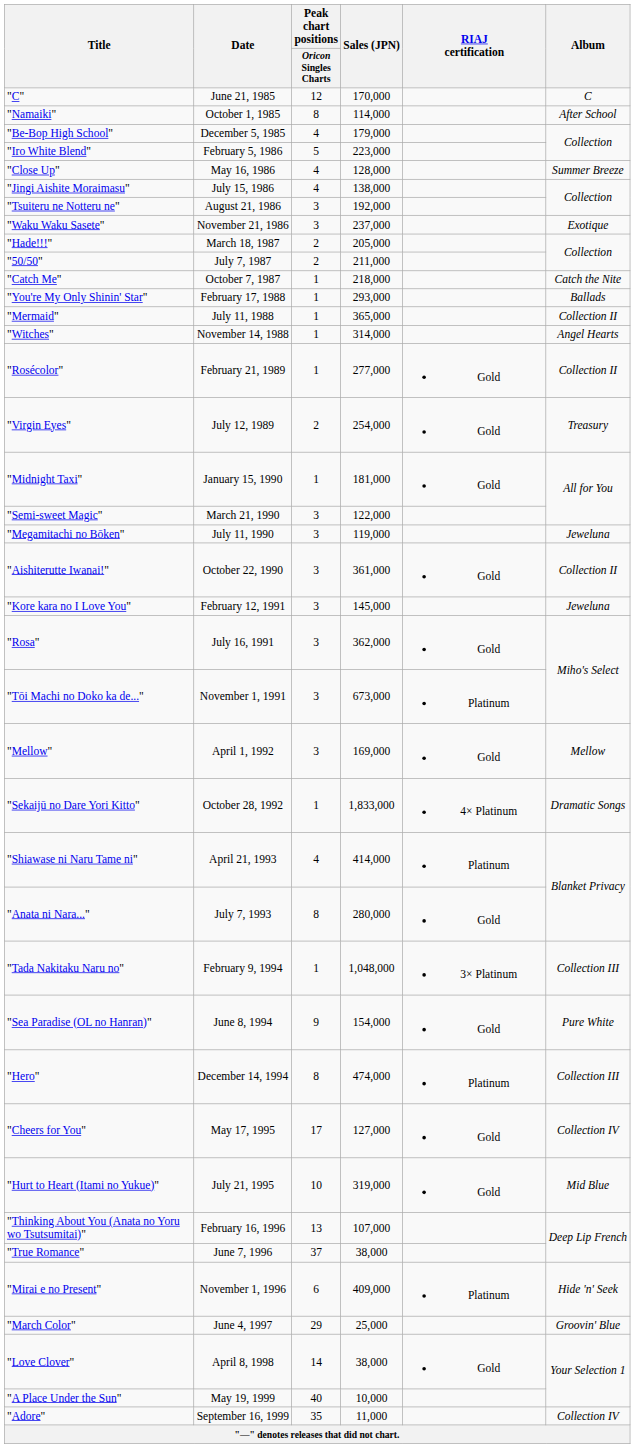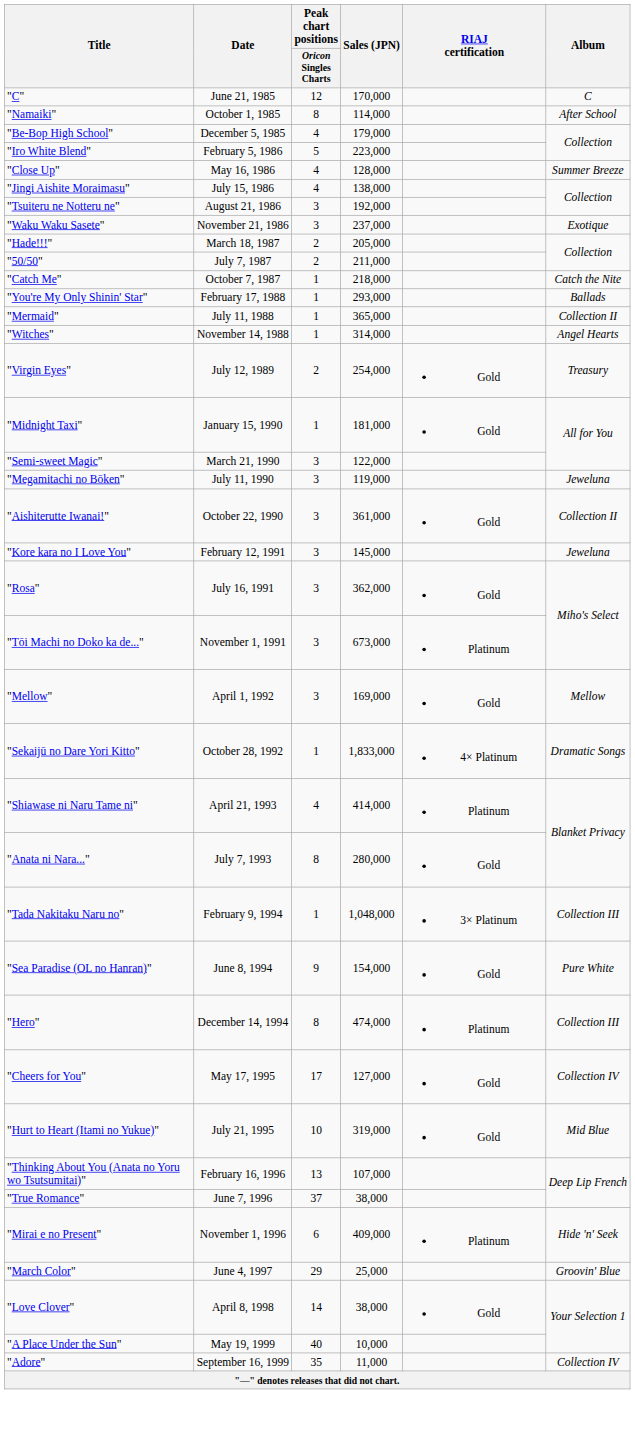 <table class="wikitable plainrowheaders" style="text-align:center;">
 <tr>
 <th scope="col" rowspan="2" style="width:16em;">Title</th>
 <th scope="col" rowspan="2">Date</th>
 <th scope="col" colspan="1">Peak chart positions</th>
 <th scope="col" rowspan="2">Sales (JPN)</th>
 <th scope="col" rowspan="2" style="width:12em;"><a href='#'>RIAJ</a><br>certification</th>
 <th scope="col" rowspan="2">Album</th>
 </tr>
 <tr>
 <th style="width:3em;font-size:85%"><em>Oricon</em> Singles Charts<br></th>
 </tr>
 <tr>
 <td align="left">"<a href='#'>C</a>"</td>
 <td>June 21, 1985</td>
 <td>12</td>
 <td>170,000</td>
 <td></td>
 <td><em>C</em></td>
 </tr>
 <tr>
 <td align="left">"<a href='#'>Namaiki</a>"</td>
 <td>October 1, 1985</td>
 <td>8</td>
 <td>114,000</td>
 <td></td>
 <td><em>After School</em></td>
 </tr>
 <tr>
 <td align="left">"<a href='#'>Be-Bop High School</a>"</td>
 <td>December 5, 1985</td>
 <td>4</td>
 <td>179,000</td>
 <td></td>
 <td rowspan="2"><em>Collection</em></td>
 </tr>
 <tr>
 <td align="left">"<a href='#'>Iro White Blend</a>"</td>
 <td>February 5, 1986</td>
 <td>5</td>
 <td>223,000</td>
 <td></td>
 </tr>
 <tr>
 <td align="left">"<a href='#'>Close Up</a>"</td>
 <td>May 16, 1986</td>
 <td>4</td>
 <td>128,000</td>
 <td></td>
 <td><em>Summer Breeze</em></td>
 </tr>
 <tr>
 <td align="left">"<a href='#'>Jingi Aishite Moraimasu</a>"</td>
 <td>July 15, 1986</td>
 <td>4</td>
 <td>138,000</td>
 <td></td>
 <td rowspan="2"><em>Collection</em></td>
 </tr>
 <tr>
 <td align="left">"<a href='#'>Tsuiteru ne Notteru ne</a>"</td>
 <td>August 21, 1986</td>
 <td>3</td>
 <td>192,000</td>
 <td></td>
 </tr>
 <tr>
 <td align="left">"<a href='#'>Waku Waku Sasete</a>"</td>
 <td>November 21, 1986</td>
 <td>3</td>
 <td>237,000</td>
 <td></td>
 <td><em>Exotique</em></td>
 </tr>
 <tr>
 <td align="left">"<a href='#'>Hade!!!</a>"</td>
 <td>March 18, 1987</td>
 <td>2</td>
 <td>205,000</td>
 <td></td>
 <td rowspan="2"><em>Collection</em></td>
 </tr>
 <tr>
 <td align="left">"<a href='#'>50/50</a>"</td>
 <td>July 7, 1987</td>
 <td>2</td>
 <td>211,000</td>
 <td></td>
 </tr>
 <tr>
 <td align="left">"<a href='#'>Catch Me</a>"</td>
 <td>October 7, 1987</td>
 <td>1</td>
 <td>218,000</td>
 <td></td>
 <td><em>Catch the Nite</em></td>
 </tr>
 <tr>
 <td align="left">"<a href='#'>You're My Only Shinin' Star</a>"</td>
 <td>February 17, 1988</td>
 <td>1</td>
 <td>293,000</td>
 <td></td>
 <td><em>Ballads</em></td>
 </tr>
 <tr>
 <td align="left">"<a href='#'>Mermaid</a>"</td>
 <td>July 11, 1988</td>
 <td>1</td>
 <td>365,000</td>
 <td></td>
 <td><em>Collection II</em></td>
 </tr>
 <tr>
 <td align="left">"<a href='#'>Witches</a>"</td>
 <td>November 14, 1988</td>
 <td>1</td>
 <td>314,000</td>
 <td></td>
 <td><em>Angel Hearts</em></td>
-</tr>
-<tr>
-<td align="left">"<a href='#'>Rosécolor</a>"</td>
-<td>February 21, 1989</td>
-<td>1</td>
-<td>277,000</td>
-<td><br><ul><li>Gold</li></ul></td>
-<td><em>Collection II</em></td>
 </tr>
 <tr>
 <td align="left">"<a href='#'>Virgin Eyes</a>"</td>
 <td>July 12, 1989</td>
 <td>2</td>
 <td>254,000</td>
 <td><br><ul><li>Gold</li></ul></td>
 <td><em>Treasury</em></td>
 </tr>
 <tr>
 <td align="left">"<a href='#'>Midnight Taxi</a>"</td>
 <td>January 15, 1990</td>
 <td>1</td>
 <td>181,000</td>
 <td><br><ul><li>Gold</li></ul></td>
 <td rowspan="2"><em>All for You</em></td>
 </tr>
 <tr>
 <td align="left">"<a href='#'>Semi-sweet Magic</a>"</td>
 <td>March 21, 1990</td>
 <td>3</td>
 <td>122,000</td>
 <td></td>
 </tr>
 <tr>
 <td align="left">"<a href='#'>Megamitachi no Bōken</a>"</td>
 <td>July 11, 1990</td>
 <td>3</td>
 <td>119,000</td>
 <td></td>
 <td><em>Jeweluna</em></td>
 </tr>
 <tr>
 <td align="left">"<a href='#'>Aishiterutte Iwanai!</a>"</td>
 <td>October 22, 1990</td>
 <td>3</td>
 <td>361,000</td>
 <td><br><ul><li>Gold</li></ul></td>
 <td><em>Collection II</em></td>
 </tr>
 <tr>
 <td align="left">"<a href='#'>Kore kara no I Love You</a>"</td>
 <td>February 12, 1991</td>
 <td>3</td>
 <td>145,000</td>
 <td></td>
 <td><em>Jeweluna</em></td>
 </tr>
 <tr>
 <td align="left">"<a href='#'>Rosa</a>"</td>
 <td>July 16, 1991</td>
 <td>3</td>
 <td>362,000</td>
 <td><br><ul><li>Gold</li></ul></td>
 <td rowspan="2"><em>Miho's Select</em></td>
 </tr>
 <tr>
 <td align="left">"<a href='#'>Tōi Machi no Doko ka de...</a>"</td>
 <td>November 1, 1991</td>
 <td>3</td>
 <td>673,000</td>
 <td><br><ul><li>Platinum</li></ul></td>
 </tr>
 <tr>
 <td align="left">"<a href='#'>Mellow</a>"</td>
 <td>April 1, 1992</td>
 <td>3</td>
 <td>169,000</td>
 <td><br><ul><li>Gold</li></ul></td>
 <td><em>Mellow</em></td>
 </tr>
 <tr>
 <td align="left">"<a href='#'>Sekaijū no Dare Yori Kitto</a>"<br></td>
 <td>October 28, 1992</td>
 <td>1</td>
 <td>1,833,000</td>
 <td><br><ul><li>4× Platinum</li></ul></td>
 <td><em>Dramatic Songs</em></td>
 </tr>
 <tr>
 <td align="left">"<a href='#'>Shiawase ni Naru Tame ni</a>"</td>
 <td>April 21, 1993</td>
 <td>4</td>
 <td>414,000</td>
 <td><br><ul><li>Platinum</li></ul></td>
 <td rowspan="2"><em>Blanket Privacy</em></td>
 </tr>
 <tr>
 <td align="left">"<a href='#'>Anata ni Nara...</a>"</td>
 <td>July 7, 1993</td>
 <td>8</td>
 <td>280,000</td>
 <td><br><ul><li>Gold</li></ul></td>
 </tr>
 <tr>
 <td align="left">"<a href='#'>Tada Nakitaku Naru no</a>"</td>
 <td>February 9, 1994</td>
 <td>1</td>
 <td>1,048,000</td>
 <td><br><ul><li>3× Platinum</li></ul></td>
 <td><em>Collection III</em></td>
 </tr>
 <tr>
 <td align="left">"<a href='#'>Sea Paradise (OL no Hanran)</a>"</td>
 <td>June 8, 1994</td>
 <td>9</td>
 <td>154,000</td>
 <td><br><ul><li>Gold</li></ul></td>
 <td><em>Pure White</em></td>
 </tr>
 <tr>
 <td align="left">"<a href='#'>Hero</a>"</td>
 <td>December 14, 1994</td>
 <td>8</td>
 <td>474,000</td>
 <td><br><ul><li>Platinum</li></ul></td>
 <td><em>Collection III</em></td>
 </tr>
 <tr>
 <td align="left">"<a href='#'>Cheers for You</a>"</td>
 <td>May 17, 1995</td>
 <td>17</td>
 <td>127,000</td>
 <td><br><ul><li>Gold</li></ul></td>
 <td><em>Collection IV</em></td>
 </tr>
 <tr>
 <td align="left">"<a href='#'>Hurt to Heart (Itami no Yukue)</a>"</td>
 <td>July 21, 1995</td>
 <td>10</td>
 <td>319,000</td>
 <td><br><ul><li>Gold</li></ul></td>
 <td><em>Mid Blue</em></td>
 </tr>
 <tr>
 <td align="left">"<a href='#'>Thinking About You (Anata no Yoru wo Tsutsumitai)</a>"</td>
 <td>February 16, 1996</td>
 <td>13</td>
 <td>107,000</td>
 <td></td>
 <td rowspan="2"><em>Deep Lip French</em></td>
 </tr>
 <tr>
 <td align="left">"<a href='#'>True Romance</a>"</td>
 <td>June 7, 1996</td>
 <td>37</td>
 <td>38,000</td>
 <td></td>
 </tr>
 <tr>
 <td align="left">"<a href='#'>Mirai e no Present</a>"<br></td>
 <td>November 1, 1996</td>
 <td>6</td>
 <td>409,000</td>
 <td><br><ul><li>Platinum</li></ul></td>
 <td><em>Hide 'n' Seek</em></td>
 </tr>
 <tr>
 <td align="left">"<a href='#'>March Color</a>"</td>
 <td>June 4, 1997</td>
 <td>29</td>
 <td>25,000</td>
 <td></td>
 <td><em>Groovin' Blue</em></td>
 </tr>
 <tr>
 <td align="left">"<a href='#'>Love Clover</a>"</td>
 <td>April 8, 1998</td>
 <td>14</td>
 <td>38,000</td>
 <td><br><ul><li>Gold</li></ul></td>
 <td rowspan="2"><em>Your Selection 1</em></td>
 </tr>
 <tr>
 <td align="left">"<a href='#'>A Place Under the Sun</a>"</td>
 <td>May 19, 1999</td>
 <td>40</td>
 <td>10,000</td>
 <td></td>
 </tr>
 <tr>
 <td align="left">"<a href='#'>Adore</a>"</td>
 <td>September 16, 1999</td>
 <td>35</td>
 <td>11,000</td>
 <td></td>
 <td><em>Collection IV</em></td>
 </tr>
 <tr>
 <th colspan="6"><small>"—" denotes releases that did not chart.</small></th>
 </tr>
 </table>
